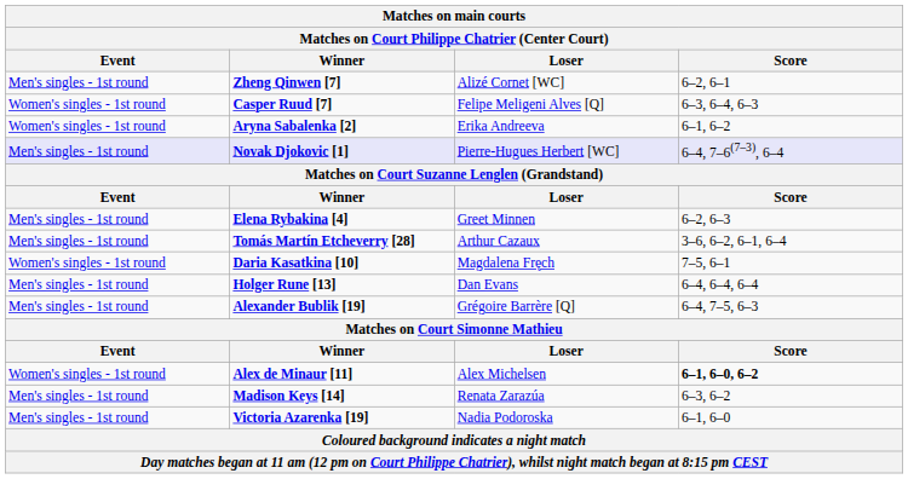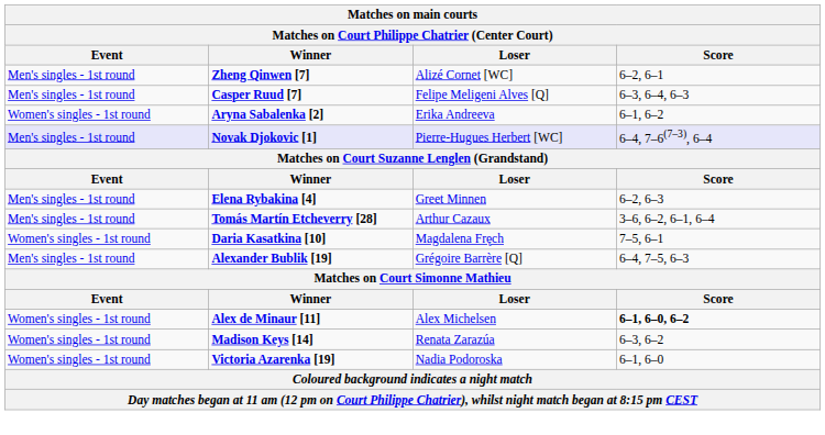 <table class="wikitable" style="margin:auto;">
 <tr>
 <th colspan=4 style=white-space:nowrap>Matches on main courts</th>
 </tr>
 <tr>
 <th colspan=4>Matches on <a href='#'>Court Philippe Chatrier</a> (Center Court)</th>
 </tr>
 <tr>
 <th width=250>Event</th>
 <th width=250>Winner</th>
 <th width=250>Loser</th>
 <th width=250>Score</th>
 </tr>
 <tr>
 <td><a href='#'>Men's singles - 1st round</a></td>
 <td><strong> <a href='#'>Zheng Qinwen</a> [7]</strong></td>
 <td> <a href='#'>Alizé Cornet</a> [WC]</td>
 <td>6–2, 6–1</td>
 </tr>
 <tr>
-<td><a href='#'>Women's singles - 1st round</a></td>
+<td><a href='#'>Men's singles - 1st round</a></td>
 <td><strong> <a href='#'>Casper Ruud</a> [7]</strong></td>
 <td> <a href='#'>Felipe Meligeni Alves</a> [Q]</td>
 <td>6–3, 6–4, 6–3</td>
 </tr>
 <tr>
 <td><a href='#'>Women's singles - 1st round</a></td>
 <td><strong> <a href='#'>Aryna Sabalenka</a> [2]</strong></td>
 <td> <a href='#'>Erika Andreeva</a></td>
 <td>6–1, 6–2</td>
 </tr>
 <tr style="background:lavender">
 <td><a href='#'>Men's singles - 1st round</a></td>
 <td><strong> <a href='#'>Novak Djokovic</a> [1]</strong></td>
 <td> <a href='#'>Pierre-Hugues Herbert</a> [WC]</td>
 <td>6–4, 7–6<sup>(7–3)</sup>, 6–4</td>
 </tr>
 <tr>
 <th colspan=4>Matches on <a href='#'>Court Suzanne Lenglen</a> (Grandstand)</th>
 </tr>
 <tr>
 <th width=250>Event</th>
 <th width=250>Winner</th>
 <th width=250>Loser</th>
 <th width=250>Score</th>
 </tr>
 <tr>
 <td><a href='#'>Men's singles - 1st round</a></td>
 <td><strong> <a href='#'>Elena Rybakina</a> [4]</strong></td>
 <td> <a href='#'>Greet Minnen</a></td>
 <td>6–2, 6–3</td>
 </tr>
 <tr>
 <td><a href='#'>Men's singles - 1st round</a></td>
 <td><strong> <a href='#'>Tomás Martín Etcheverry</a> [28]</strong></td>
 <td> <a href='#'>Arthur Cazaux</a></td>
 <td>3–6, 6–2, 6–1, 6–4</td>
 </tr>
 <tr>
 <td><a href='#'>Women's singles - 1st round</a></td>
 <td><strong> <a href='#'>Daria Kasatkina</a> [10]</strong></td>
 <td> <a href='#'>Magdalena Fręch</a></td>
 <td>7–5, 6–1</td>
 </tr>
 <tr>
 <td><a href='#'>Men's singles - 1st round</a></td>
-<td><strong> <a href='#'>Holger Rune</a> [13]</strong></td>
-<td> <a href='#'>Dan Evans</a></td>
-<td>6–4, 6–4, 6–4</td>
-</tr>
-<tr>
-<td><a href='#'>Men's singles - 1st round</a></td>
 <td><strong> <a href='#'>Alexander Bublik</a> [19]</strong></td>
 <td> <a href='#'>Grégoire Barrère</a> [Q]</td>
 <td>6–4, 7–5, 6–3</td>
 </tr>
 <tr>
 <th colspan=4>Matches on <a href='#'>Court Simonne Mathieu</a></th>
 </tr>
 <tr>
 <th width=250>Event</th>
 <th width=250>Winner</th>
 <th width=250>Loser</th>
 <th width=250>Score</th>
 </tr>
 <tr>
 <td><a href='#'>Women's singles - 1st round</a></td>
 <td><strong> <a href='#'>Alex de Minaur</a> [11]</strong></td>
 <td> <a href='#'>Alex Michelsen</a></td>
 <td><strong>6–1, 6–0, 6–2</strong></td>
 </tr>
 <tr>
-<td><a href='#'>Men's singles - 1st round</a></td>
+<td><a href='#'>Women's singles - 1st round</a></td>
 <td><strong> <a href='#'>Madison Keys</a> [14]</strong></td>
 <td> <a href='#'>Renata Zarazúa</a></td>
 <td>6–3, 6–2</td>
 </tr>
 <tr>
-<td><a href='#'>Men's singles - 1st round</a></td>
+<td><a href='#'>Women's singles - 1st round</a></td>
 <td><strong> <a href='#'>Victoria Azarenka</a> [19]</strong></td>
 <td> <a href='#'>Nadia Podoroska</a></td>
 <td>6–1, 6–0</td>
 </tr>
 <tr>
 <th colspan=4><em>Coloured background indicates a night match</em></th>
 </tr>
 <tr>
 <th colspan=4><em>Day matches began at 11 am (12 pm on <a href='#'>Court Philippe Chatrier</a>), whilst night match began at 8:15 pm <a href='#'>CEST</a></em></th>
 </tr>
 </table>
